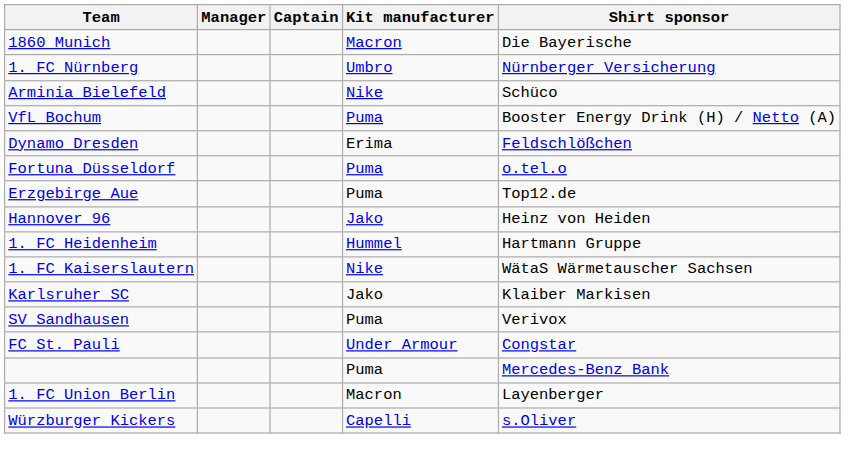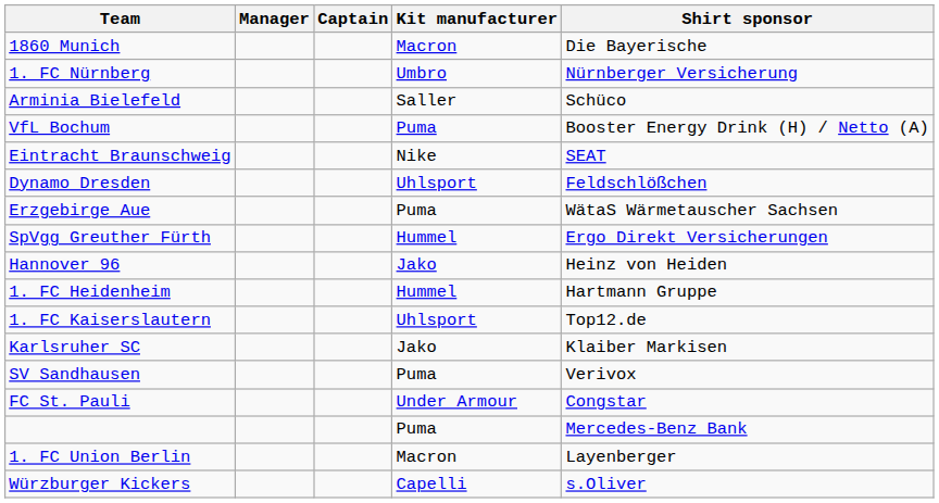 <table class="wikitable sortable">
 <tr>
 <th>Team</th>
 <th>Manager</th>
 <th>Captain</th>
 <th>Kit manufacturer</th>
 <th>Shirt sponsor</th>
 </tr>
 <tr>
 <td><a href='#'>1860 Munich</a></td>
 <td> </td>
 <td> </td>
 <td><a href='#'>Macron</a></td>
 <td>Die Bayerische</td>
 </tr>
 <tr>
 <td><a href='#'>1. FC Nürnberg</a></td>
 <td> </td>
 <td> </td>
 <td><a href='#'>Umbro</a></td>
 <td><a href='#'>Nürnberger Versicherung</a></td>
 </tr>
 <tr>
 <td><a href='#'>Arminia Bielefeld</a></td>
 <td> </td>
 <td> </td>
-<td><a href='#'>Nike</a></td>
+<td>Saller</td>
 <td>Schüco</td>
 </tr>
 <tr>
 <td><a href='#'>VfL Bochum</a></td>
 <td> </td>
 <td> </td>
 <td><a href='#'>Puma</a></td>
 <td>Booster Energy Drink (H) / <a href='#'>Netto</a> (A)</td>
 </tr>
 <tr>
+<td><a href='#'>Eintracht Braunschweig</a></td>
+<td> </td>
+<td> </td>
+<td>Nike</td>
+<td><a href='#'>SEAT</a></td>
+</tr>
+<tr>
 <td><a href='#'>Dynamo Dresden</a></td>
 <td> </td>
 <td> </td>
-<td>Erima</td>
+<td><a href='#'>Uhlsport</a></td>
 <td><a href='#'>Feldschlößchen</a></td>
-</tr>
-<tr>
-<td><a href='#'>Fortuna Düsseldorf</a></td>
-<td> </td>
-<td> </td>
-<td><a href='#'>Puma</a></td>
-<td><a href='#'>o.tel.o</a></td>
 </tr>
 <tr>
 <td><a href='#'>Erzgebirge Aue</a></td>
 <td> </td>
 <td> </td>
 <td>Puma</td>
-<td>Top12.de</td>
+<td>WätaS Wärmetauscher Sachsen</td>
+</tr>
+<tr>
+<td><a href='#'>SpVgg Greuther Fürth</a></td>
+<td> </td>
+<td> </td>
+<td><a href='#'>Hummel</a></td>
+<td><a href='#'>Ergo Direkt Versicherungen</a></td>
 </tr>
 <tr>
 <td><a href='#'>Hannover 96</a></td>
 <td> </td>
 <td> </td>
 <td><a href='#'>Jako</a></td>
 <td>Heinz von Heiden</td>
 </tr>
 <tr>
 <td><a href='#'>1. FC Heidenheim</a></td>
 <td> </td>
 <td> </td>
 <td><a href='#'>Hummel</a></td>
 <td>Hartmann Gruppe</td>
 </tr>
 <tr>
 <td><a href='#'>1. FC Kaiserslautern</a></td>
 <td> </td>
 <td> </td>
-<td><a href='#'>Nike</a></td>
-<td>WätaS Wärmetauscher Sachsen</td>
+<td><a href='#'>Uhlsport</a></td>
+<td>Top12.de</td>
 </tr>
 <tr>
 <td><a href='#'>Karlsruher SC</a></td>
 <td> </td>
 <td> </td>
 <td>Jako</td>
 <td>Klaiber Markisen</td>
 </tr>
 <tr>
 <td><a href='#'>SV Sandhausen</a></td>
 <td> </td>
 <td> </td>
 <td>Puma</td>
 <td>Verivox</td>
 </tr>
 <tr>
 <td><a href='#'>FC St. Pauli</a></td>
 <td> </td>
 <td> </td>
 <td><a href='#'>Under Armour</a></td>
 <td><a href='#'>Congstar</a></td>
 </tr>
 <tr>
 <td></td>
 <td> </td>
 <td> </td>
 <td>Puma</td>
 <td><a href='#'>Mercedes-Benz Bank</a></td>
 </tr>
 <tr>
 <td><a href='#'>1. FC Union Berlin</a></td>
 <td> </td>
 <td> </td>
 <td>Macron</td>
 <td>Layenberger</td>
 </tr>
 <tr>
 <td><a href='#'>Würzburger Kickers</a></td>
 <td> </td>
 <td> </td>
 <td><a href='#'>Capelli</a></td>
 <td><a href='#'>s.Oliver</a></td>
 </tr>
 </table>
